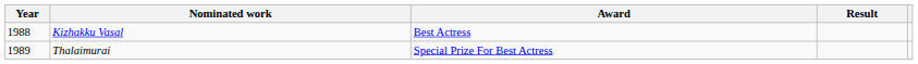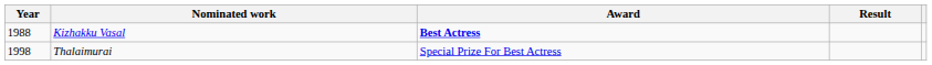 <table class="wikitable" width=100%>
 <tr>
 <th width=5%>Year</th>
 <th width=40%>Nominated work</th>
 <th width=45%>Award</th>
 <th width=10%>Result</th>
 <th width="3%"></th>
 </tr>
 <tr>
 <td>1988</td>
 <td><em><a href='#'>Kizhakku Vasal</a></em></td>
-<td><a href='#'>Best Actress</a></td>
+<td><strong><a href='#'>Best Actress</a></strong></td>
 <td></td>
 <td></td>
 </tr>
 <tr>
-<td>1989</td>
+<td>1998</td>
 <td><em>Thalaimurai</em></td>
 <td><a href='#'>Special Prize For Best Actress</a></td>
 <td></td>
 <td></td>
 </tr>
 </table>
